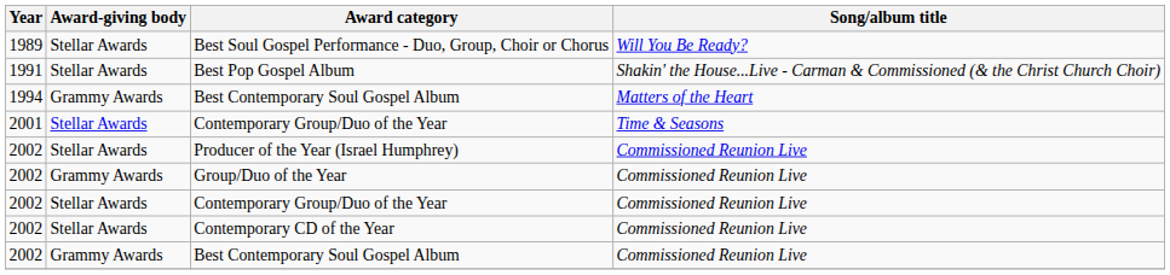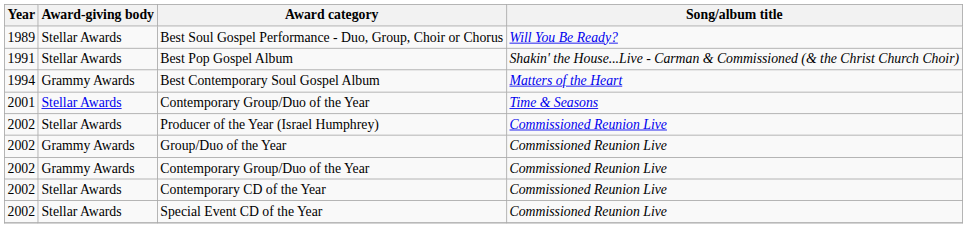 <table class="wikitable">
 <tr>
 <th>Year</th>
 <th>Award-giving body</th>
 <th>Award category</th>
 <th>Song/album title</th>
 </tr>
 <tr>
 <td>1989</td>
 <td>Stellar Awards</td>
 <td>Best Soul Gospel Performance - Duo, Group, Choir or Chorus</td>
 <td><em><a href='#'>Will You Be Ready?</a></em></td>
 </tr>
 <tr>
 <td>1991</td>
 <td>Stellar Awards</td>
 <td>Best Pop Gospel Album</td>
 <td><em>Shakin' the House...Live - Carman & Commissioned (& the Christ Church Choir)</em></td>
 </tr>
 <tr>
 <td>1994</td>
 <td>Grammy Awards</td>
 <td>Best Contemporary Soul Gospel Album</td>
 <td><em><a href='#'>Matters of the Heart</a></em></td>
 </tr>
 <tr>
 <td>2001</td>
 <td><a href='#'>Stellar Awards</a></td>
 <td>Contemporary Group/Duo of the Year</td>
 <td><em><a href='#'>Time & Seasons</a></em></td>
 </tr>
 <tr>
 <td>2002</td>
 <td>Stellar Awards</td>
 <td>Producer of the Year (Israel Humphrey)</td>
 <td><em><a href='#'>Commissioned Reunion Live</a></em></td>
 </tr>
 <tr>
 <td>2002</td>
 <td>Grammy Awards</td>
 <td>Group/Duo of the Year</td>
 <td><em>Commissioned Reunion Live</em></td>
 </tr>
 <tr>
 <td>2002</td>
-<td>Stellar Awards</td>
+<td>Grammy Awards</td>
 <td>Contemporary Group/Duo of the Year</td>
 <td><em>Commissioned Reunion Live</em></td>
 </tr>
 <tr>
 <td>2002</td>
 <td>Stellar Awards</td>
 <td>Contemporary CD of the Year</td>
 <td><em>Commissioned Reunion Live</em></td>
 </tr>
 <tr>
 <td>2002</td>
-<td>Grammy Awards</td>
-<td>Best Contemporary Soul Gospel Album</td>
+<td>Stellar Awards</td>
+<td>Special Event CD of the Year</td>
 <td><em>Commissioned Reunion Live</em></td>
 </tr>
 <tr>
 </tr>
 </table>
